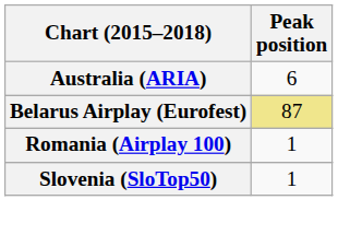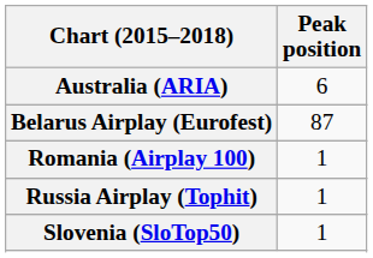 <table class="wikitable sortable plainrowheaders" style="text-align:center">
 <tr>
 <th scope="col">Chart (2015–2018)</th>
 <th scope="col">Peak<br>position</th>
 </tr>
 <tr>
 <th scope="row">Australia (<a href='#'>ARIA</a>)</th>
 <td>6</td>
 </tr>
 <tr>
 </tr>
 <tr>
 <th scope="row">Belarus Airplay (Eurofest)</th>
-<td style="background: khaki;">87</td>
+<td>87</td>
 </tr>
 <tr>
 </tr>
 <tr>
 </tr>
 <tr>
 </tr>
 <tr>
 </tr>
 <tr>
 </tr>
 <tr>
 </tr>
 <tr>
 </tr>
 <tr>
 </tr>
 <tr>
 </tr>
 <tr>
 </tr>
 <tr>
 </tr>
 <tr>
 </tr>
 <tr>
 </tr>
 <tr>
 </tr>
 <tr>
 </tr>
 <tr>
 </tr>
 <tr>
 </tr>
 <tr>
 </tr>
 <tr>
 </tr>
 <tr>
 </tr>
 <tr>
 </tr>
 <tr>
 <th scope="row">Romania (<a href='#'>Airplay 100</a>)</th>
 <td>1</td>
 </tr>
 <tr>
 </tr>
 <tr>
 </tr>
 <tr>
+<th scope="row">Russia Airplay (<a href='#'>Tophit</a>)</th>
+<td>1</td>
+</tr>
+<tr>
 </tr>
 <tr>
 </tr>
 <tr>
 </tr>
 <tr>
 <th scope="row">Slovenia (<a href='#'>SloTop50</a>)</th>
 <td>1</td>
 </tr>
 <tr>
 </tr>
 <tr>
 </tr>
 <tr>
 </tr>
 <tr>
 </tr>
 <tr>
 </tr>
 <tr>
 </tr>
 <tr>
 </tr>
 </table>
